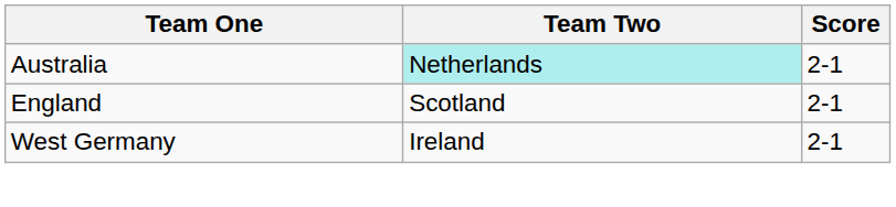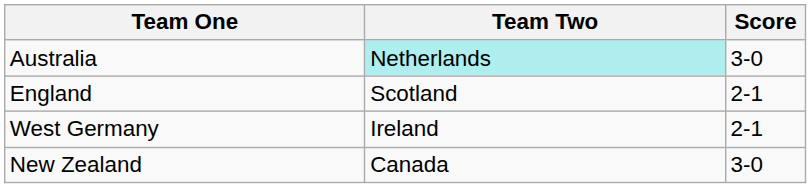 <table class="wikitable">
 <tr>
 <th width=250>Team One</th>
 <th width=250>Team Two</th>
 <th width=50>Score</th>
 </tr>
 <tr>
 <td> Australia</td>
 <td style="background: paleturquoise;"> Netherlands</td>
-<td>2-1</td>
+<td>3-0</td>
 </tr>
 <tr>
 <td> England</td>
 <td> Scotland</td>
 <td>2-1</td>
 </tr>
 <tr>
 <td> West Germany</td>
 <td> Ireland</td>
 <td>2-1</td>
 </tr>
+<tr>
+<td> New Zealand</td>
+<td> Canada</td>
+<td>3-0</td>
+</tr>
 </table>
